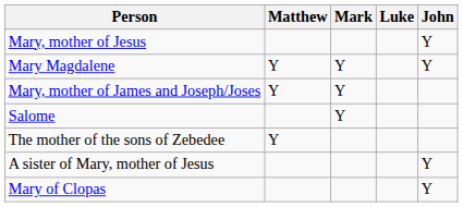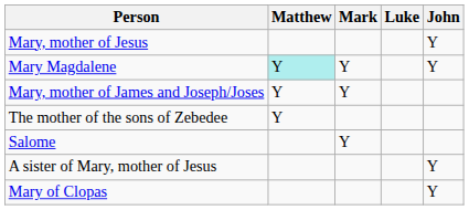 <table class="wikitable">
 <tr>
 <th>Person</th>
 <th>Matthew</th>
 <th>Mark</th>
 <th>Luke</th>
 <th>John</th>
 </tr>
 <tr>
 <td><a href='#'>Mary, mother of Jesus</a></td>
 <td></td>
 <td></td>
 <td></td>
 <td>Y</td>
 </tr>
 <tr>
 <td><a href='#'>Mary Magdalene</a></td>
-<td>Y</td>
+<td style="background: paleturquoise;">Y</td>
 <td>Y</td>
 <td></td>
 <td>Y</td>
 </tr>
 <tr>
 <td><a href='#'>Mary, mother of James and Joseph/Joses</a></td>
 <td>Y</td>
 <td>Y</td>
 <td></td>
 <td></td>
 </tr>
 <tr>
-<td><a href='#'>Salome</a></td>
+<td>The mother of the sons of Zebedee</td>
+<td>Y</td>
 <td></td>
-<td>Y</td>
 <td></td>
 <td></td>
 </tr>
 <tr>
-<td>The mother of the sons of Zebedee</td>
+<td><a href='#'>Salome</a></td>
+<td></td>
 <td>Y</td>
-<td></td>
 <td></td>
 <td></td>
 </tr>
 <tr>
 <td>A sister of Mary, mother of Jesus</td>
 <td></td>
 <td></td>
 <td></td>
 <td>Y</td>
 </tr>
 <tr>
 <td><a href='#'>Mary of Clopas</a></td>
 <td></td>
 <td></td>
 <td></td>
 <td>Y</td>
 </tr>
 </table>
